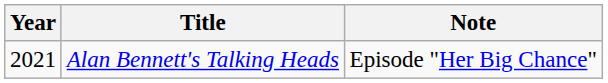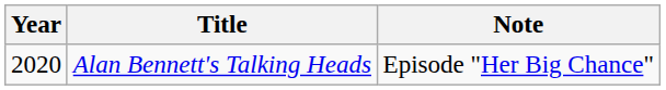 <table class="wikitable">
 <tr>
 <th>Year</th>
 <th>Title</th>
 <th>Note</th>
 </tr>
 <tr>
-<td>2021</td>
+<td>2020</td>
 <td><em><a href='#'>Alan Bennett's Talking Heads</a></em></td>
 <td>Episode "<a href='#'>Her Big Chance</a>"</td>
 </tr>
 </table>
